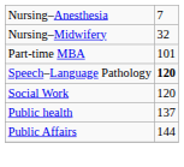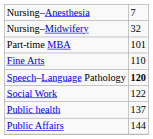 <table class="wikitable floatright">
 <tr>
 <td>Nursing–<a href='#'>Anesthesia</a></td>
 <td>7</td>
 </tr>
 <tr>
 <td>Nursing–<a href='#'>Midwifery</a></td>
 <td>32</td>
 </tr>
 <tr>
 <td>Part-time <a href='#'>MBA</a></td>
 <td>101</td>
 </tr>
 <tr>
+<td><a href='#'>Fine Arts</a></td>
+<td>110</td>
+</tr>
+<tr>
 <td><a href='#'>Speech</a>–<a href='#'>Language</a> Pathology</td>
 <td><strong>120</strong></td>
 </tr>
 <tr>
 <td><a href='#'>Social Work</a></td>
-<td>120</td>
+<td>122</td>
 </tr>
 <tr>
 <td><a href='#'>Public health</a></td>
 <td>137</td>
 </tr>
 <tr>
 <td><a href='#'>Public Affairs</a></td>
 <td>144</td>
 </tr>
 <tr>
 </tr>
 </table>
